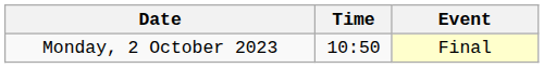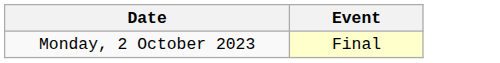 <table class = "wikitable" style="text-align:center;">
 <tr>
 <th width=220>Date</th>
-<th width=50>Time</th>
 <th width=100>Event</th>
 </tr>
 <tr>
 <td>Monday, 2 October 2023</td>
-<td>10:50</td>
 <td bgcolor=ffffcc>Final</td>
 </tr>
 </table>
